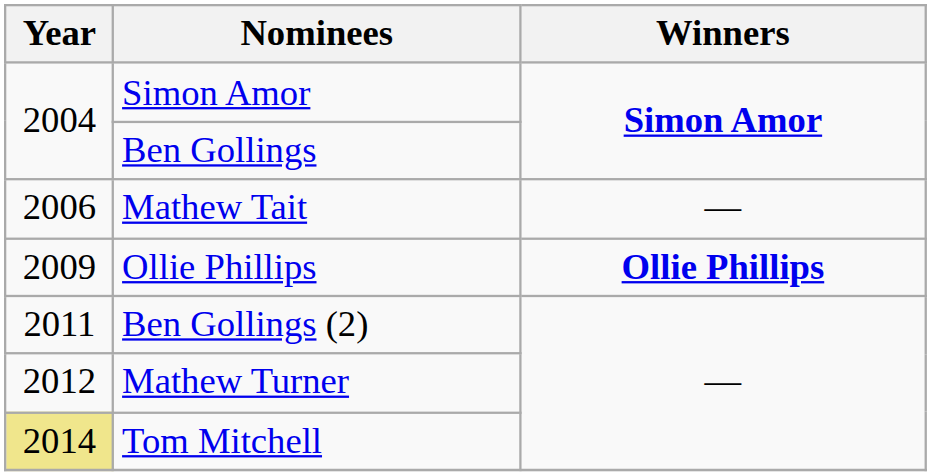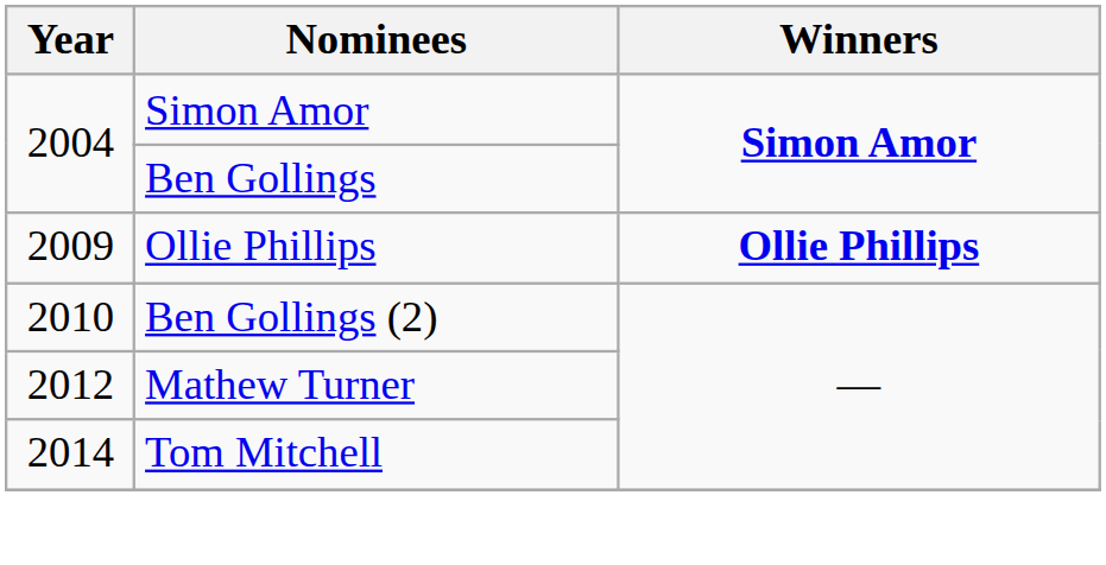 <table class="wikitable">
 <tr>
 <th width=40>Year</th>
 <th width=170>Nominees</th>
 <th width=170>Winners</th>
 </tr>
 <tr>
 <td align=center rowspan=2>2004</td>
 <td><a href='#'>Simon Amor</a></td>
 <td align=center rowspan=2><strong><a href='#'>Simon Amor</a></strong></td>
 </tr>
 <tr>
 <td><a href='#'>Ben Gollings</a></td>
 </tr>
 <tr>
-<td align=center>2006</td>
-<td><a href='#'>Mathew Tait</a></td>
-<td align=center>—</td>
-</tr>
-<tr>
 <td align=center>2009</td>
 <td><a href='#'>Ollie Phillips</a></td>
 <td align=center><strong><a href='#'>Ollie Phillips</a></strong></td>
 </tr>
 <tr>
-<td align=center>2011</td>
+<td align=center>2010</td>
 <td><a href='#'>Ben Gollings</a> (2)</td>
 <td align=center rowspan=3>—</td>
 </tr>
 <tr>
 <td align=center>2012</td>
 <td><a href='#'>Mathew Turner</a></td>
 </tr>
 <tr>
-<td align=center style="background: khaki;">2014</td>
+<td align=center>2014</td>
 <td><a href='#'>Tom Mitchell</a></td>
 </tr>
 <tr>
 </tr>
 </table>
